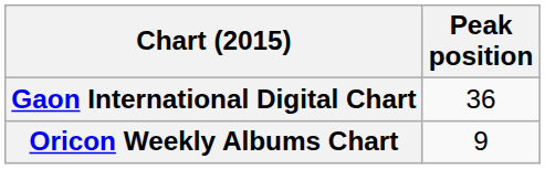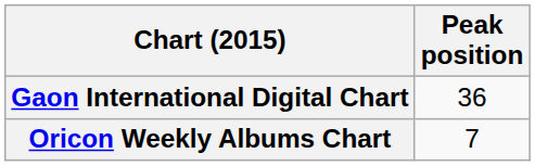 <table class="wikitable plainrowheaders" style="text-align:center;">
 <tr>
 <th>Chart (2015)</th>
 <th>Peak<br>position</th>
 </tr>
 <tr>
 <th scope="row"><a href='#'>Gaon</a> International Digital Chart</th>
 <td>36</td>
 </tr>
 <tr>
 <th scope="row"><a href='#'>Oricon</a> Weekly Albums Chart</th>
-<td>9</td>
+<td>7</td>
 </tr>
 </table>
